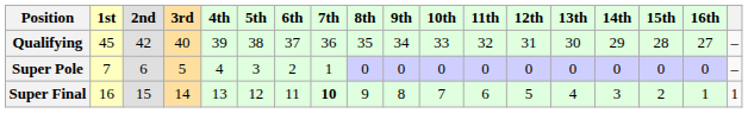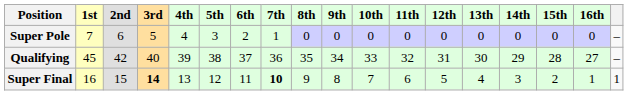 <table class="wikitable" style="font-size:85%; text-align:center">
 <tr>
 <th>Position</th>
 <td style="background:#ffffbf;"> <strong>1st</strong> </td>
 <td style="background:#dfdfdf;"> <strong>2nd</strong> </td>
 <td style="background:#ffdf9f;"> <strong>3rd</strong> </td>
 <td style="background:#dfffdf;"> <strong>4th</strong> </td>
 <td style="background:#dfffdf;"> <strong>5th</strong> </td>
 <td style="background:#dfffdf;"> <strong>6th</strong> </td>
 <td style="background:#dfffdf;"> <strong>7th</strong> </td>
 <td style="background:#dfffdf;"> <strong>8th</strong> </td>
 <td style="background:#dfffdf;"> <strong>9th</strong> </td>
 <td style="background:#dfffdf;"> <strong>10th</strong> </td>
 <td style="background:#dfffdf;"> <strong>11th</strong> </td>
 <td style="background:#dfffdf;"> <strong>12th</strong> </td>
 <td style="background:#dfffdf;"> <strong>13th</strong> </td>
 <td style="background:#dfffdf;"> <strong>14th</strong> </td>
 <td style="background:#dfffdf;"> <strong>15th</strong> </td>
 <td style="background:#dfffdf;"> <strong>16th</strong> </td>
 <th></th>
 </tr>
 <tr>
+<th>Super Pole</th>
+<td style="background:#ffffbf;">7</td>
+<td style="background:#dfdfdf;">6</td>
+<td style="background:#ffdf9f;">5</td>
+<td style="background:#dfffdf;">4</td>
+<td style="background:#dfffdf;">3</td>
+<td style="background:#dfffdf;">2</td>
+<td style="background:#dfffdf;">1</td>
+<td style="background:#cfcfff;">0</td>
+<td style="background:#cfcfff;">0</td>
+<td style="background:#cfcfff;">0</td>
+<td style="background:#cfcfff;">0</td>
+<td style="background:#cfcfff;">0</td>
+<td style="background:#cfcfff;">0</td>
+<td style="background:#cfcfff;">0</td>
+<td style="background:#cfcfff;">0</td>
+<td style="background:#cfcfff;">0</td>
+<td>–</td>
+</tr>
+<tr>
 <th>Qualifying</th>
 <td style="background:#ffffbf;">45</td>
 <td style="background:#dfdfdf;">42</td>
 <td style="background:#ffdf9f;">40</td>
 <td style="background:#dfffdf;">39</td>
 <td style="background:#dfffdf;">38</td>
 <td style="background:#dfffdf;">37</td>
 <td style="background:#dfffdf;">36</td>
 <td style="background:#dfffdf;">35</td>
 <td style="background:#dfffdf;">34</td>
 <td style="background:#dfffdf;">33</td>
 <td style="background:#dfffdf;">32</td>
 <td style="background:#dfffdf;">31</td>
 <td style="background:#dfffdf;">30</td>
 <td style="background:#dfffdf;">29</td>
 <td style="background:#dfffdf;">28</td>
 <td style="background:#dfffdf;">27</td>
 <td>–</td>
 </tr>
 <tr>
-<th>Super Pole</th>
-<td style="background:#ffffbf;">7</td>
-<td style="background:#dfdfdf;">6</td>
-<td style="background:#ffdf9f;">5</td>
-<td style="background:#dfffdf;">4</td>
-<td style="background:#dfffdf;">3</td>
-<td style="background:#dfffdf;">2</td>
-<td style="background:#dfffdf;">1</td>
-<td style="background:#cfcfff;">0</td>
-<td style="background:#cfcfff;">0</td>
-<td style="background:#cfcfff;">0</td>
-<td style="background:#cfcfff;">0</td>
-<td style="background:#cfcfff;">0</td>
-<td style="background:#cfcfff;">0</td>
-<td style="background:#cfcfff;">0</td>
-<td style="background:#cfcfff;">0</td>
-<td style="background:#cfcfff;">0</td>
-<td>–</td>
-</tr>
-<tr>
 <th>Super Final</th>
 <td style="background:#ffffbf;">16</td>
 <td style="background:#dfdfdf;">15</td>
-<td style="background:#ffdf9f;">14</td>
+<td style="background:#ffdf9f;"><strong>14</strong></td>
 <td style="background:#dfffdf;">13</td>
 <td style="background:#dfffdf;">12</td>
 <td style="background:#dfffdf;">11</td>
 <td style="background:#dfffdf;"><strong>10</strong></td>
 <td style="background:#dfffdf;">9</td>
 <td style="background:#dfffdf;">8</td>
 <td style="background:#dfffdf;">7</td>
 <td style="background:#dfffdf;">6</td>
 <td style="background:#dfffdf;">5</td>
 <td style="background:#dfffdf;">4</td>
 <td style="background:#dfffdf;">3</td>
 <td style="background:#dfffdf;">2</td>
 <td style="background:#dfffdf;">1</td>
 <td>1</td>
 </tr>
 </table>
